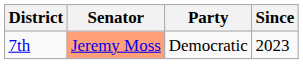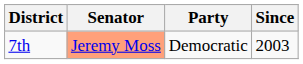 <table class="wikitable">
 <tr>
 <th>District</th>
 <th>Senator</th>
 <th>Party</th>
 <th>Since</th>
 </tr>
 <tr>
 <td><a href='#'>7th</a></td>
 <td style="background: lightsalmon;"><a href='#'>Jeremy Moss</a></td>
 <td>Democratic</td>
-<td>2023</td>
+<td>2003</td>
 </tr>
 </table>
